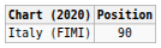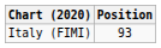 <table class="wikitable sortable plainrowheaders">
 <tr>
 <th>Chart (2020)</th>
 <th>Position</th>
 </tr>
 <tr>
 <td>Italy (FIMI)</td>
-<td align="center">90</td>
+<td align="center">93</td>
 </tr>
 </table>
